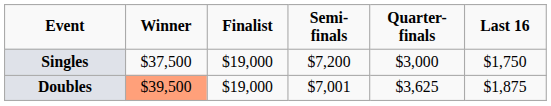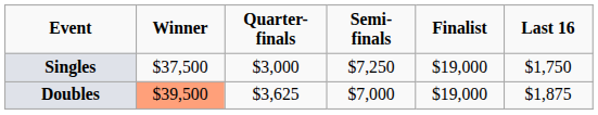 <table class="wikitable" style="font-size:90%; text-align:center">
 <tr>
 <td width="104px"><strong>Event</strong></td>
 <td width="68px"><strong>Winner</strong></td>
+<td width="80px"><strong>Quarter-finals</strong></td>
+<td width="68px"><strong>Semi-finals</strong></td>
 <td width="68px"><strong>Finalist</strong></td>
-<td width="68px"><strong>Semi-finals</strong></td>
-<td width="80px"><strong>Quarter-finals</strong></td>
 <td width="68px"><strong>Last 16</strong></td>
 </tr>
 <tr>
 <td bgcolor="#dfe2e9"><strong>Singles</strong></td>
 <td>$37,500</td>
+<td>$3,000</td>
+<td>$7,250</td>
 <td>$19,000</td>
-<td>$7,200</td>
-<td>$3,000</td>
 <td>$1,750</td>
 </tr>
 <tr>
 <td bgcolor="#dfe2e9"><strong>Doubles</strong></td>
 <td style="background: lightsalmon;">$39,500</td>
+<td>$3,625</td>
+<td>$7,000</td>
 <td>$19,000</td>
-<td>$7,001</td>
-<td>$3,625</td>
 <td>$1,875</td>
 </tr>
 </table>
